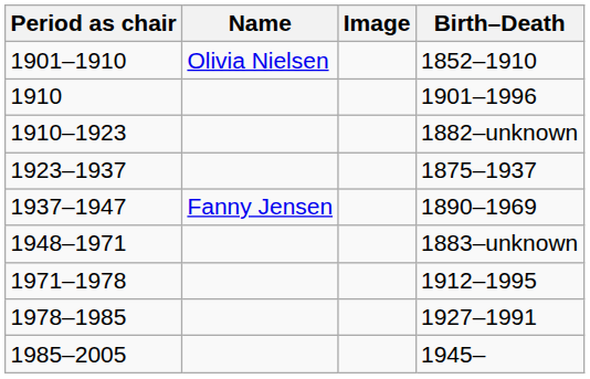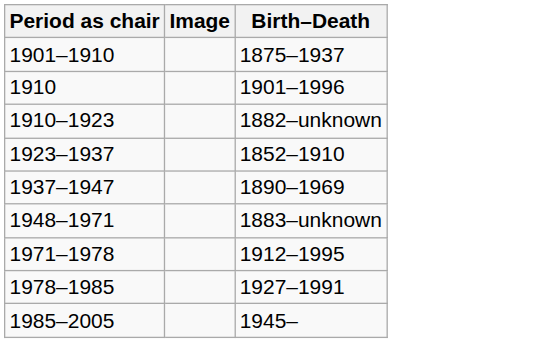 <table class="wikitable">
 <tr>
 <th>Period as chair</th>
-<th>Name</th>
 <th>Image</th>
 <th>Birth–Death</th>
 </tr>
 <tr>
 <td>1901–1910</td>
-<td><a href='#'>Olivia Nielsen</a></td>
 <td></td>
-<td>1852–1910</td>
+<td>1875–1937</td>
 </tr>
 <tr>
 <td>1910</td>
-<td></td>
 <td></td>
 <td>1901–1996</td>
 </tr>
 <tr>
 <td>1910–1923</td>
 <td></td>
-<td></td>
 <td>1882–unknown</td>
 </tr>
 <tr>
 <td>1923–1937</td>
 <td></td>
-<td></td>
-<td>1875–1937</td>
+<td>1852–1910</td>
 </tr>
 <tr>
 <td>1937–1947</td>
-<td><a href='#'>Fanny Jensen</a></td>
 <td></td>
 <td>1890–1969</td>
 </tr>
 <tr>
 <td>1948–1971</td>
 <td></td>
-<td></td>
 <td>1883–unknown</td>
 </tr>
 <tr>
 <td>1971–1978</td>
-<td></td>
 <td></td>
 <td>1912–1995</td>
 </tr>
 <tr>
 <td>1978–1985</td>
 <td></td>
-<td></td>
 <td>1927–1991</td>
 </tr>
 <tr>
 <td>1985–2005</td>
 <td></td>
-<td></td>
 <td>1945–</td>
 </tr>
 </table>
